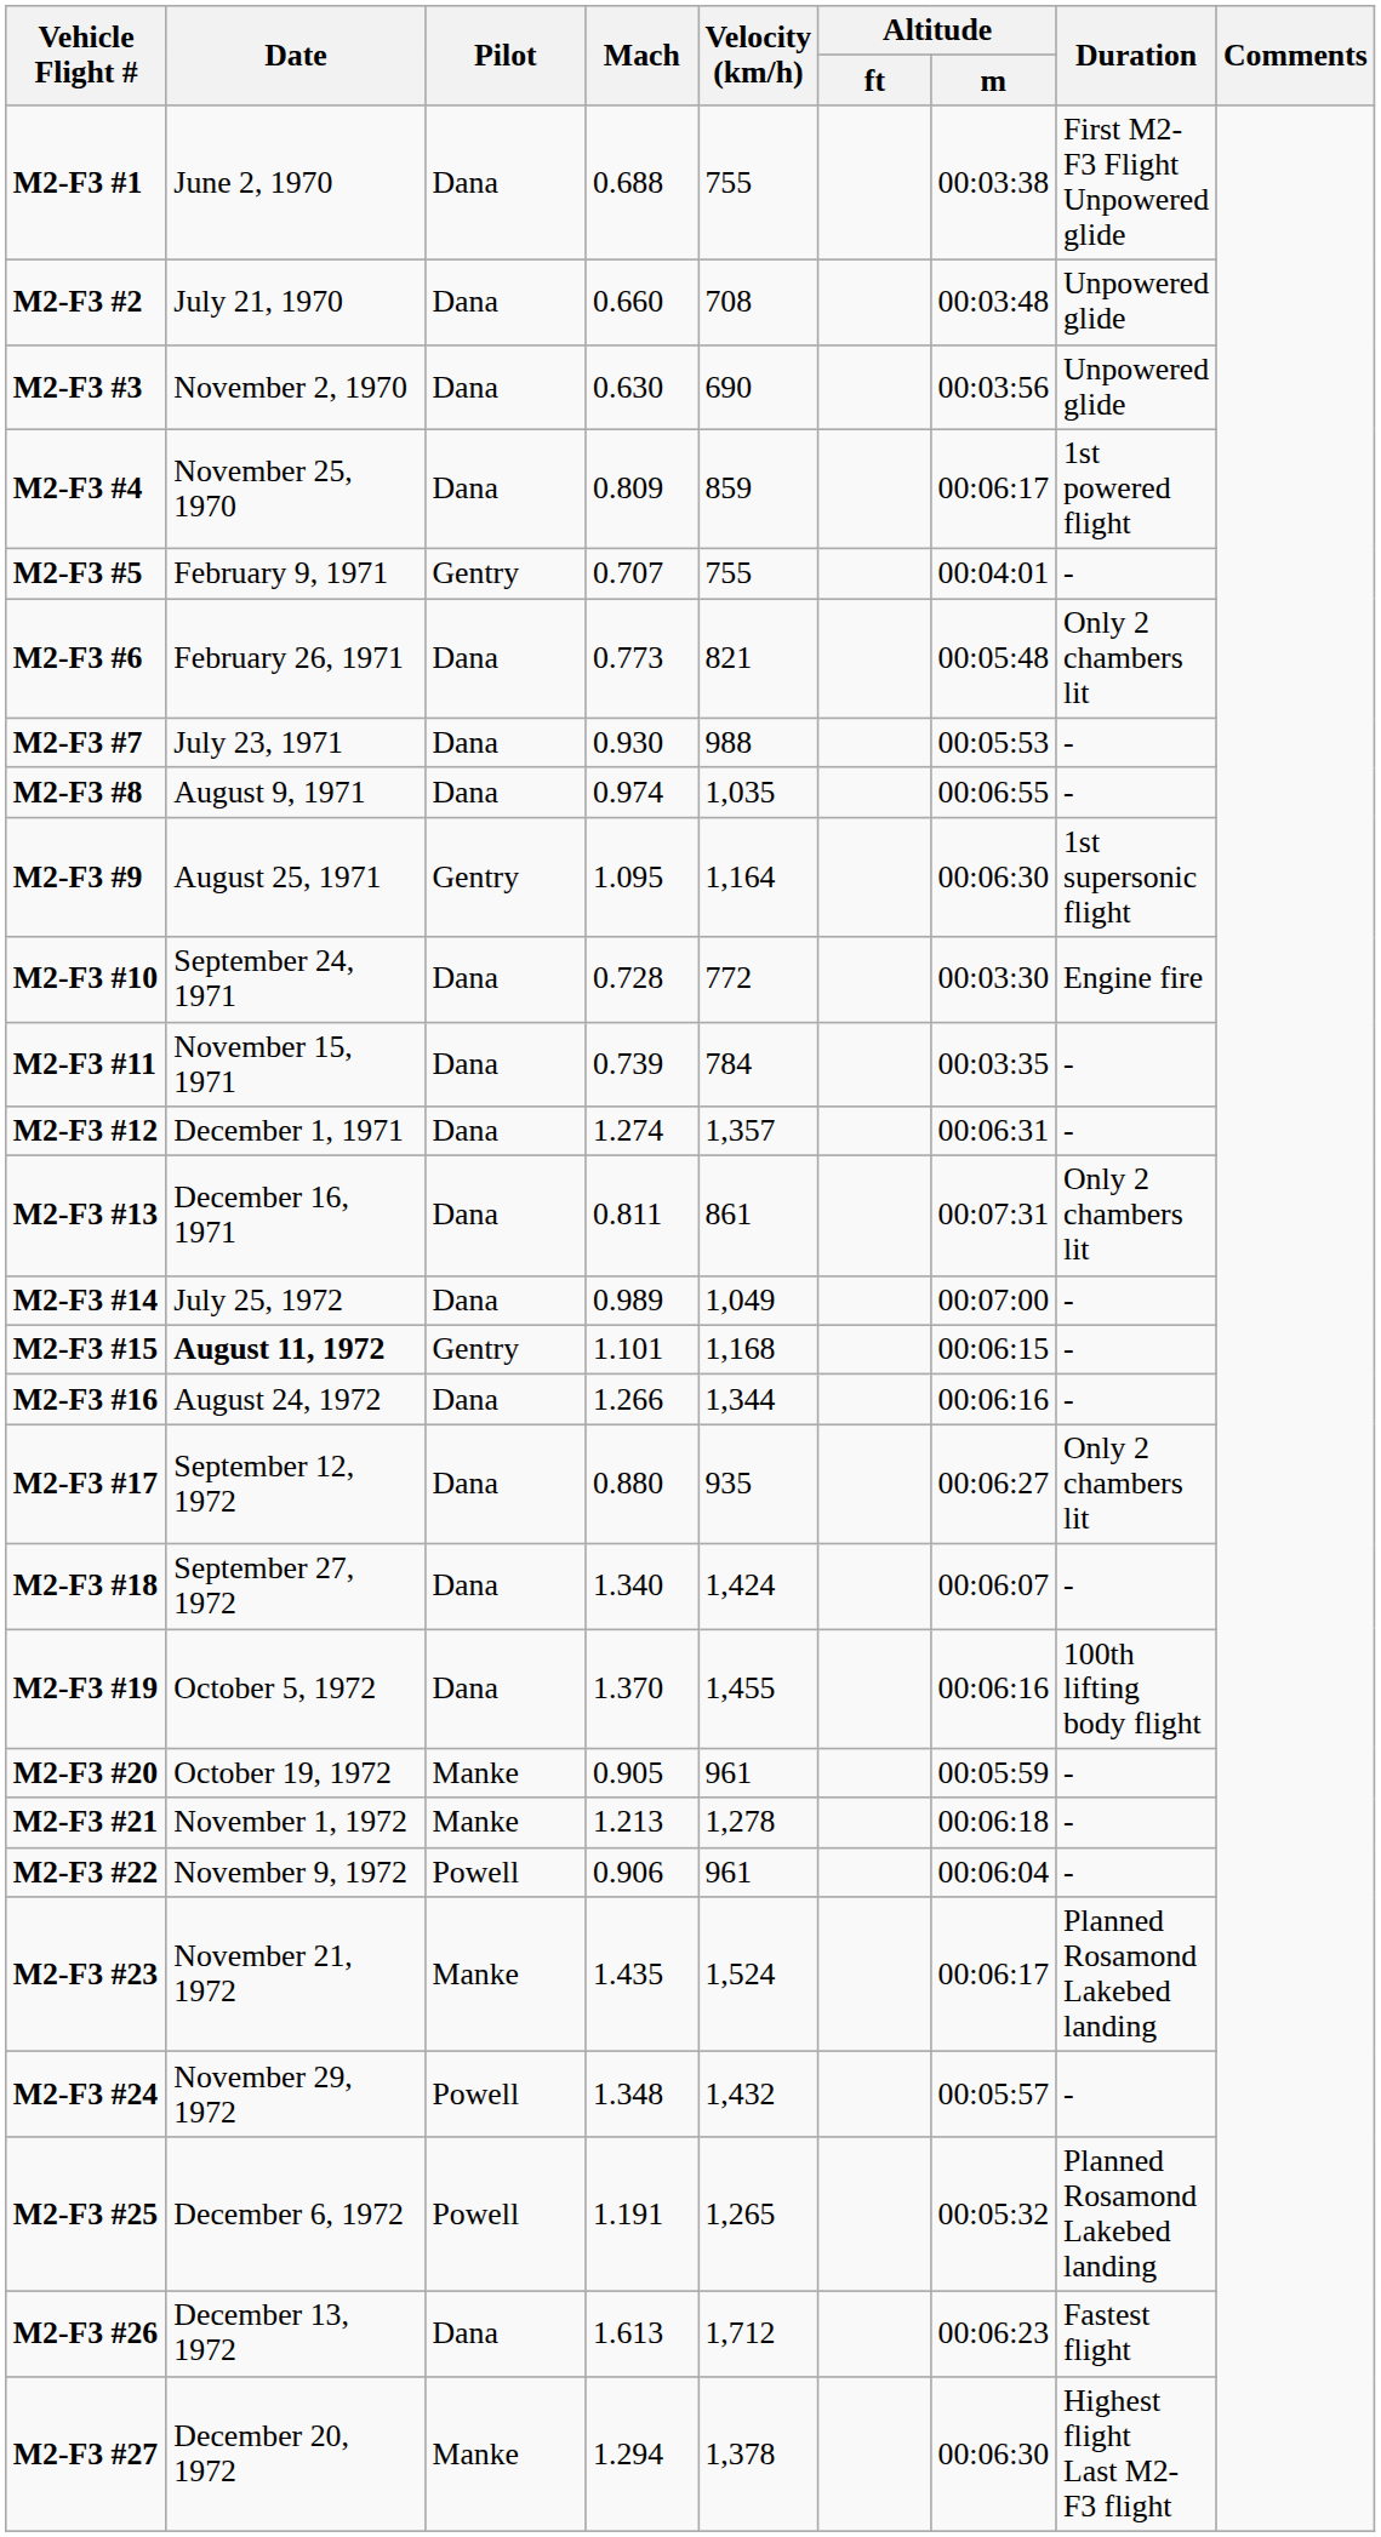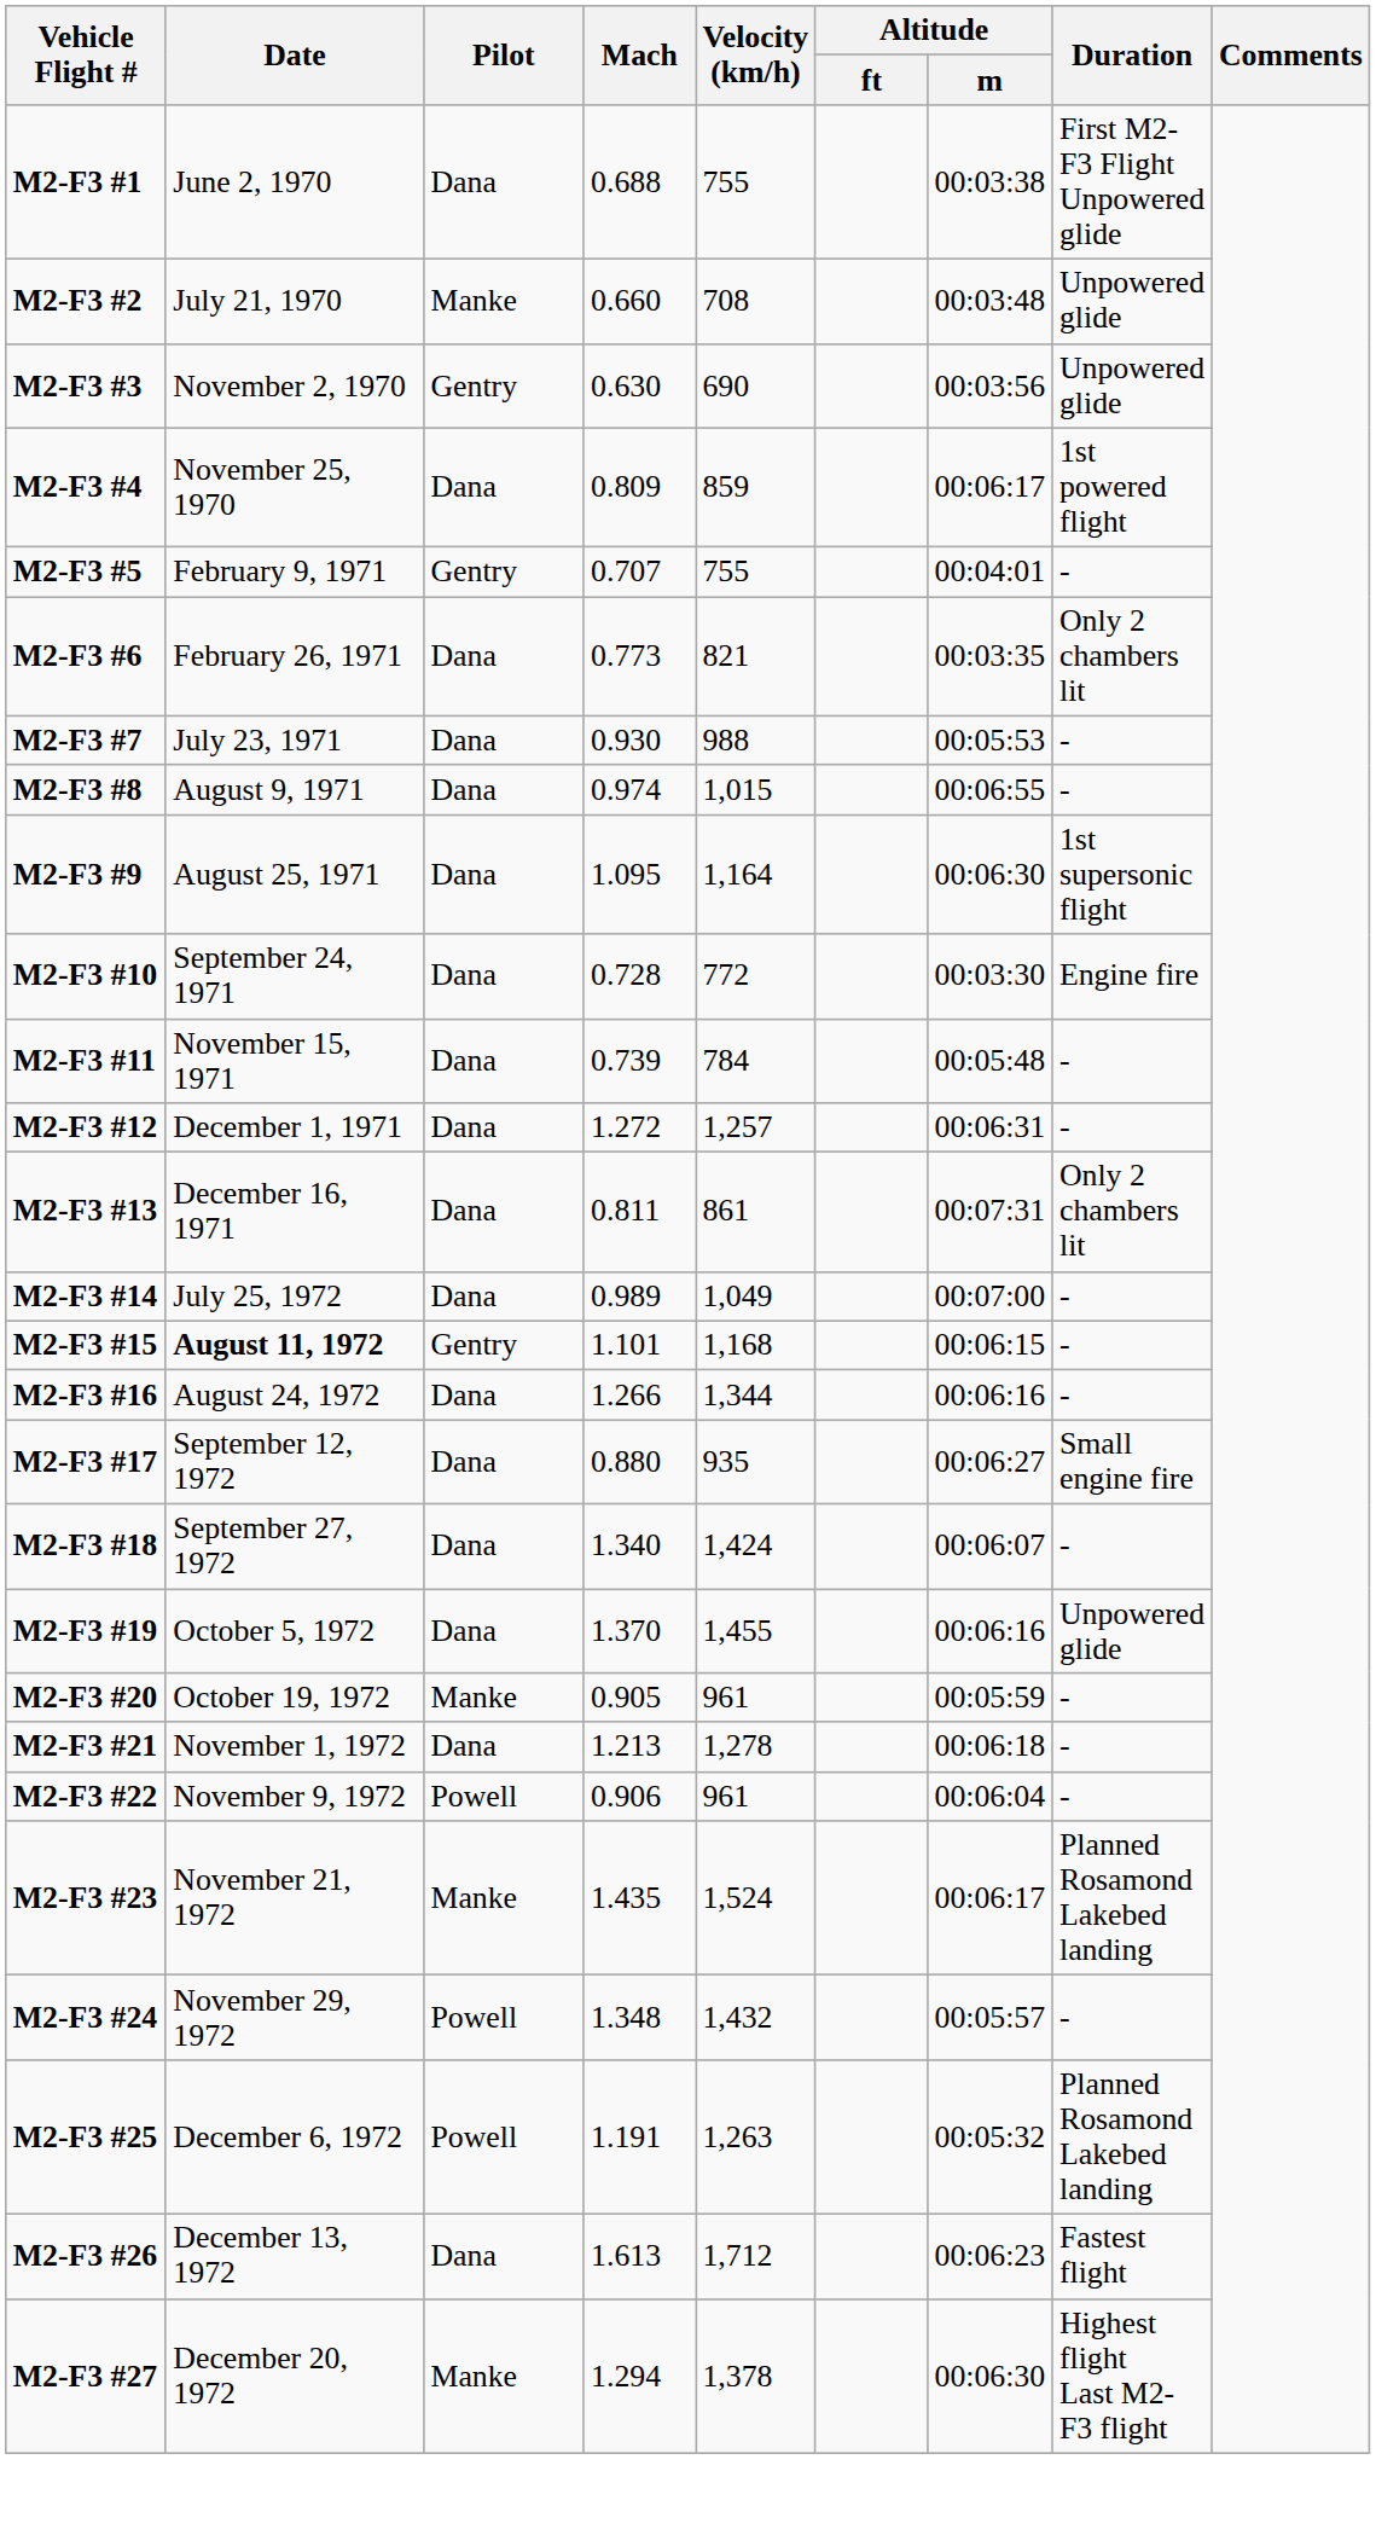 <table class="wikitable">
 <tr>
 <th width="75" rowspan=2>Vehicle<br>Flight #</th>
 <th width="125" rowspan=2>Date</th>
 <th width="75" rowspan=2>Pilot</th>
 <th width="50" rowspan=2>Mach</th>
 <th width="50" rowspan=2>Velocity<br>(km/h)</th>
 <th width="100" colspan=2>Altitude</th>
 <th width="50" rowspan=2>Duration</th>
 <th rowspan=2>Comments</th>
 </tr>
 <tr>
 <th width="50">ft</th>
 <th width="50">m</th>
 </tr>
 <tr>
 <td><strong>M2-F3 #1</strong></td>
 <td>June 2, 1970</td>
 <td>Dana</td>
 <td>0.688</td>
 <td>755</td>
 <td></td>
 <td>00:03:38</td>
 <td>First M2-F3 Flight<br>Unpowered glide</td>
 </tr>
 <tr>
 <td><strong>M2-F3 #2</strong></td>
 <td>July 21, 1970</td>
-<td>Dana</td>
+<td>Manke</td>
 <td>0.660</td>
 <td>708</td>
 <td></td>
 <td>00:03:48</td>
 <td>Unpowered glide</td>
 </tr>
 <tr>
 <td><strong>M2-F3 #3</strong></td>
 <td>November 2, 1970</td>
-<td>Dana</td>
+<td>Gentry</td>
 <td>0.630</td>
 <td>690</td>
 <td></td>
 <td>00:03:56</td>
 <td>Unpowered glide</td>
 </tr>
 <tr>
 <td><strong>M2-F3 #4</strong></td>
 <td>November 25, 1970</td>
 <td>Dana</td>
 <td>0.809</td>
 <td>859</td>
 <td></td>
 <td>00:06:17</td>
 <td>1st powered flight</td>
 </tr>
 <tr>
 <td><strong>M2-F3 #5</strong></td>
 <td>February 9, 1971</td>
 <td>Gentry</td>
 <td>0.707</td>
 <td>755</td>
 <td></td>
 <td>00:04:01</td>
 <td>-</td>
 </tr>
 <tr>
 <td><strong>M2-F3 #6</strong></td>
 <td>February 26, 1971</td>
 <td>Dana</td>
 <td>0.773</td>
 <td>821</td>
 <td></td>
-<td>00:05:48</td>
+<td>00:03:35</td>
 <td>Only 2 chambers lit</td>
 </tr>
 <tr>
 <td><strong>M2-F3 #7</strong></td>
 <td>July 23, 1971</td>
 <td>Dana</td>
 <td>0.930</td>
 <td>988</td>
 <td></td>
 <td>00:05:53</td>
 <td>-</td>
 </tr>
 <tr>
 <td><strong>M2-F3 #8</strong></td>
 <td>August 9, 1971</td>
 <td>Dana</td>
 <td>0.974</td>
-<td>1,035</td>
+<td>1,015</td>
 <td></td>
 <td>00:06:55</td>
 <td>-</td>
 </tr>
 <tr>
 <td><strong>M2-F3 #9</strong></td>
 <td>August 25, 1971</td>
-<td>Gentry</td>
+<td>Dana</td>
 <td>1.095</td>
 <td>1,164</td>
 <td></td>
 <td>00:06:30</td>
 <td>1st supersonic flight</td>
 </tr>
 <tr>
 <td><strong>M2-F3 #10</strong></td>
 <td>September 24, 1971</td>
 <td>Dana</td>
 <td>0.728</td>
 <td>772</td>
 <td></td>
 <td>00:03:30</td>
 <td>Engine fire</td>
 </tr>
 <tr>
 <td><strong>M2-F3 #11</strong></td>
 <td>November 15, 1971</td>
 <td>Dana</td>
 <td>0.739</td>
 <td>784</td>
 <td></td>
-<td>00:03:35</td>
+<td>00:05:48</td>
 <td>-</td>
 </tr>
 <tr>
 <td><strong>M2-F3 #12</strong></td>
 <td>December 1, 1971</td>
 <td>Dana</td>
-<td>1.274</td>
-<td>1,357</td>
+<td>1.272</td>
+<td>1,257</td>
 <td></td>
 <td>00:06:31</td>
 <td>-</td>
 </tr>
 <tr>
 <td><strong>M2-F3 #13</strong></td>
 <td>December 16, 1971</td>
 <td>Dana</td>
 <td>0.811</td>
 <td>861</td>
 <td></td>
 <td>00:07:31</td>
 <td>Only 2 chambers lit</td>
 </tr>
 <tr>
 <td><strong>M2-F3 #14</strong></td>
 <td>July 25, 1972</td>
 <td>Dana</td>
 <td>0.989</td>
 <td>1,049</td>
 <td></td>
 <td>00:07:00</td>
 <td>-</td>
 </tr>
 <tr>
 <td><strong>M2-F3 #15</strong></td>
 <td><strong>August 11, 1972</strong></td>
 <td>Gentry</td>
 <td>1.101</td>
 <td>1,168</td>
 <td></td>
 <td>00:06:15</td>
 <td>-</td>
 </tr>
 <tr>
 <td><strong>M2-F3 #16</strong></td>
 <td>August 24, 1972</td>
 <td>Dana</td>
 <td>1.266</td>
 <td>1,344</td>
 <td></td>
 <td>00:06:16</td>
 <td>-</td>
 </tr>
 <tr>
 <td><strong>M2-F3 #17</strong></td>
 <td>September 12, 1972</td>
 <td>Dana</td>
 <td>0.880</td>
 <td>935</td>
 <td></td>
 <td>00:06:27</td>
-<td>Only 2 chambers lit</td>
+<td>Small engine fire</td>
 </tr>
 <tr>
 <td><strong>M2-F3 #18</strong></td>
 <td>September 27, 1972</td>
 <td>Dana</td>
 <td>1.340</td>
 <td>1,424</td>
 <td></td>
 <td>00:06:07</td>
 <td>-</td>
 </tr>
 <tr>
 <td><strong>M2-F3 #19</strong></td>
 <td>October 5, 1972</td>
 <td>Dana</td>
 <td>1.370</td>
 <td>1,455</td>
 <td></td>
 <td>00:06:16</td>
-<td>100th lifting<br>body flight</td>
+<td>Unpowered glide</td>
 </tr>
 <tr>
 <td><strong>M2-F3 #20</strong></td>
 <td>October 19, 1972</td>
 <td>Manke</td>
 <td>0.905</td>
 <td>961</td>
 <td></td>
 <td>00:05:59</td>
 <td>-</td>
 </tr>
 <tr>
 <td><strong>M2-F3 #21</strong></td>
 <td>November 1, 1972</td>
-<td>Manke</td>
+<td>Dana</td>
 <td>1.213</td>
 <td>1,278</td>
 <td></td>
 <td>00:06:18</td>
 <td>-</td>
 </tr>
 <tr>
 <td><strong>M2-F3 #22</strong></td>
 <td>November 9, 1972</td>
 <td>Powell</td>
 <td>0.906</td>
 <td>961</td>
 <td></td>
 <td>00:06:04</td>
 <td>-</td>
 </tr>
 <tr>
 <td><strong>M2-F3 #23</strong></td>
 <td>November 21, 1972</td>
 <td>Manke</td>
 <td>1.435</td>
 <td>1,524</td>
 <td></td>
 <td>00:06:17</td>
 <td>Planned Rosamond<br>Lakebed landing</td>
 </tr>
 <tr>
 <td><strong>M2-F3 #24</strong></td>
 <td>November 29, 1972</td>
 <td>Powell</td>
 <td>1.348</td>
 <td>1,432</td>
 <td></td>
 <td>00:05:57</td>
 <td>-</td>
 </tr>
 <tr>
 <td><strong>M2-F3 #25</strong></td>
 <td>December 6, 1972</td>
 <td>Powell</td>
 <td>1.191</td>
-<td>1,265</td>
+<td>1,263</td>
 <td></td>
 <td>00:05:32</td>
 <td>Planned Rosamond<br>Lakebed landing</td>
 </tr>
 <tr>
 <td><strong>M2-F3 #26</strong></td>
 <td>December 13, 1972</td>
 <td>Dana</td>
 <td>1.613</td>
 <td>1,712</td>
 <td></td>
 <td>00:06:23</td>
 <td>Fastest flight</td>
 </tr>
 <tr>
 <td><strong>M2-F3 #27</strong></td>
 <td>December 20, 1972</td>
 <td>Manke</td>
 <td>1.294</td>
 <td>1,378</td>
 <td></td>
 <td>00:06:30</td>
 <td>Highest flight<br>Last M2-F3 flight</td>
 </tr>
 </table>
